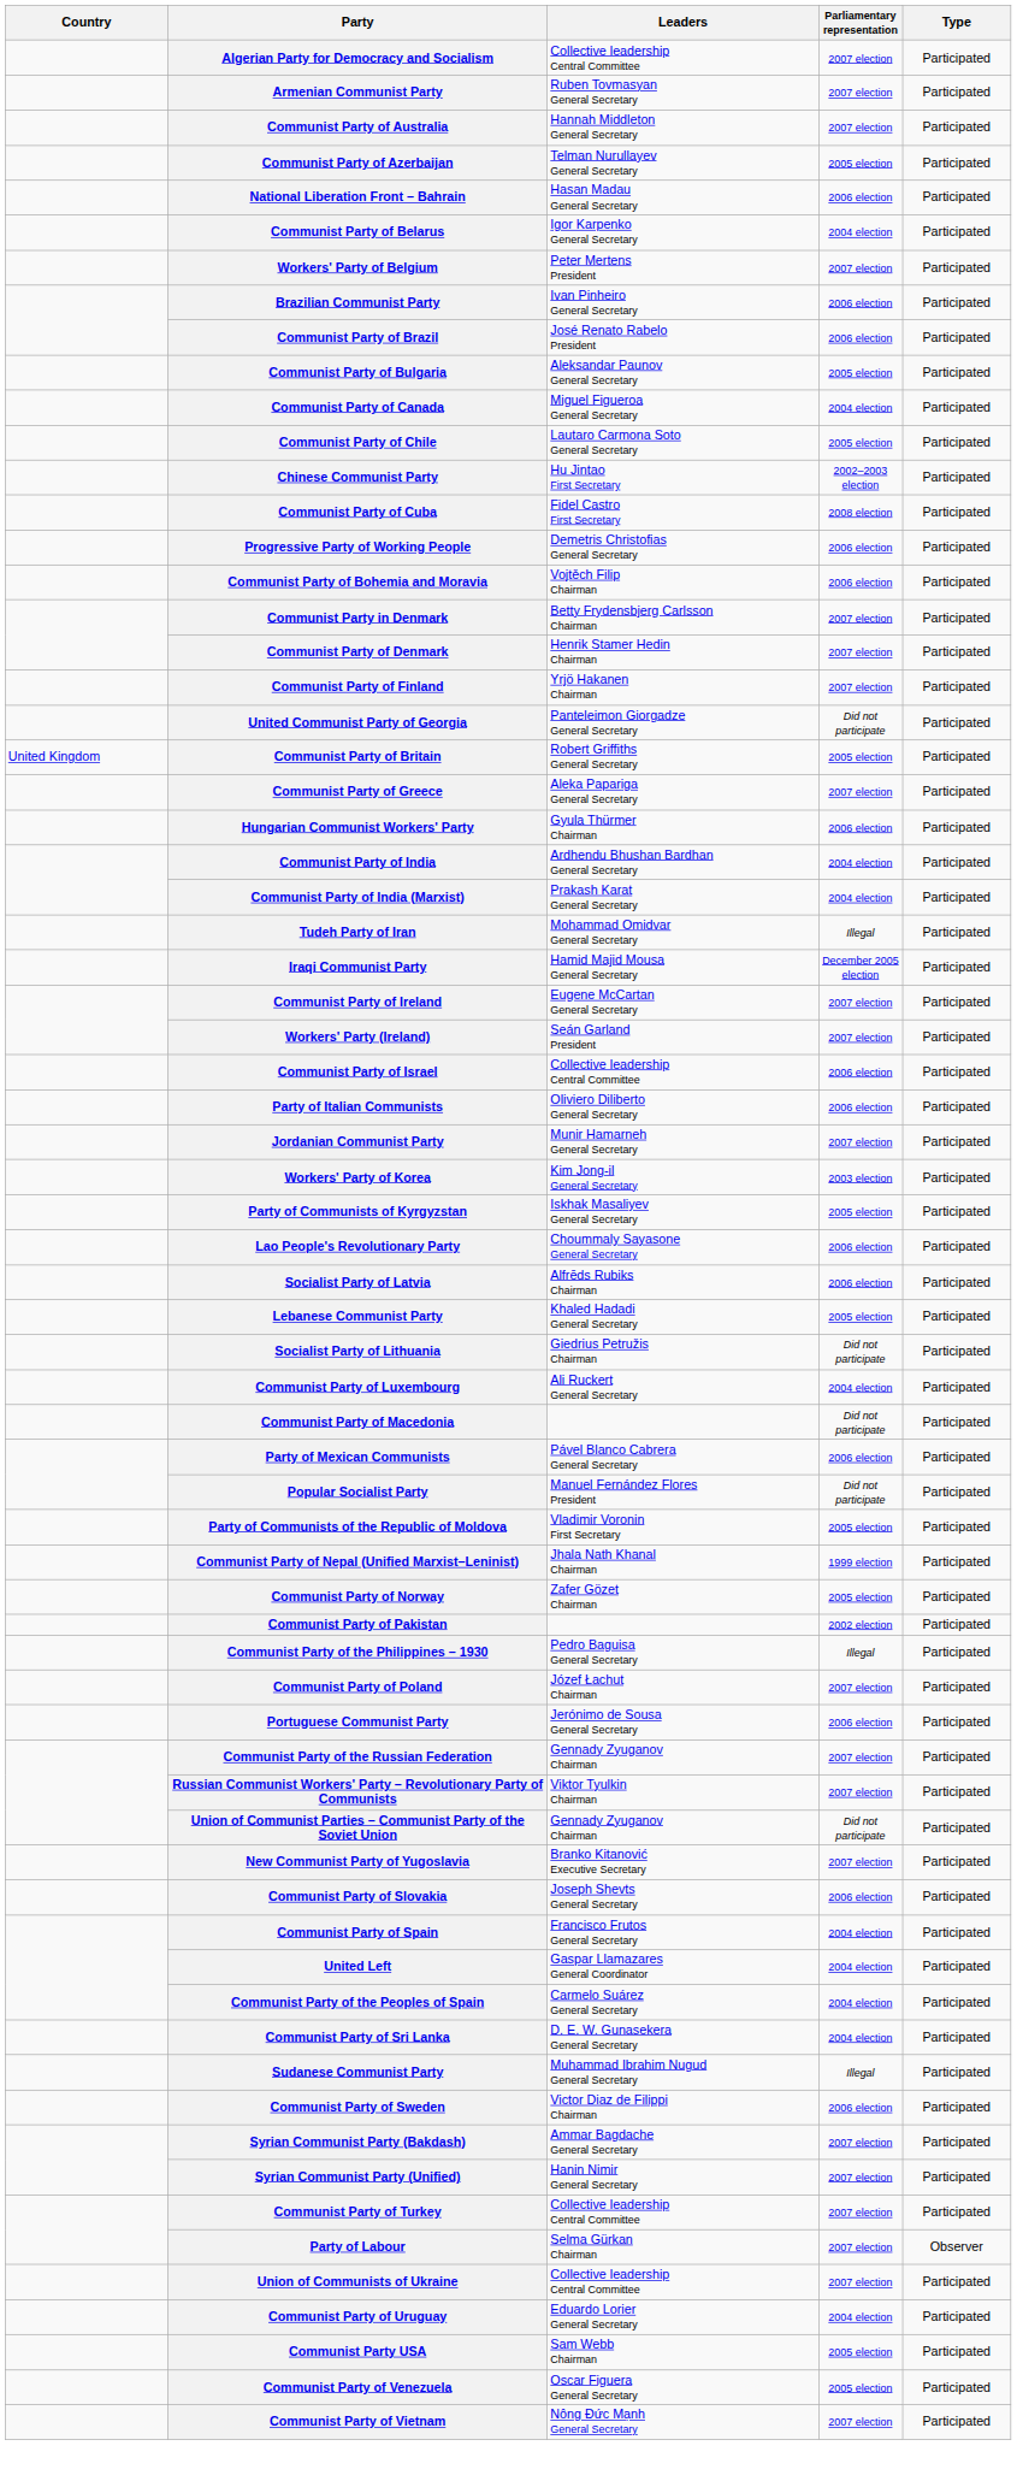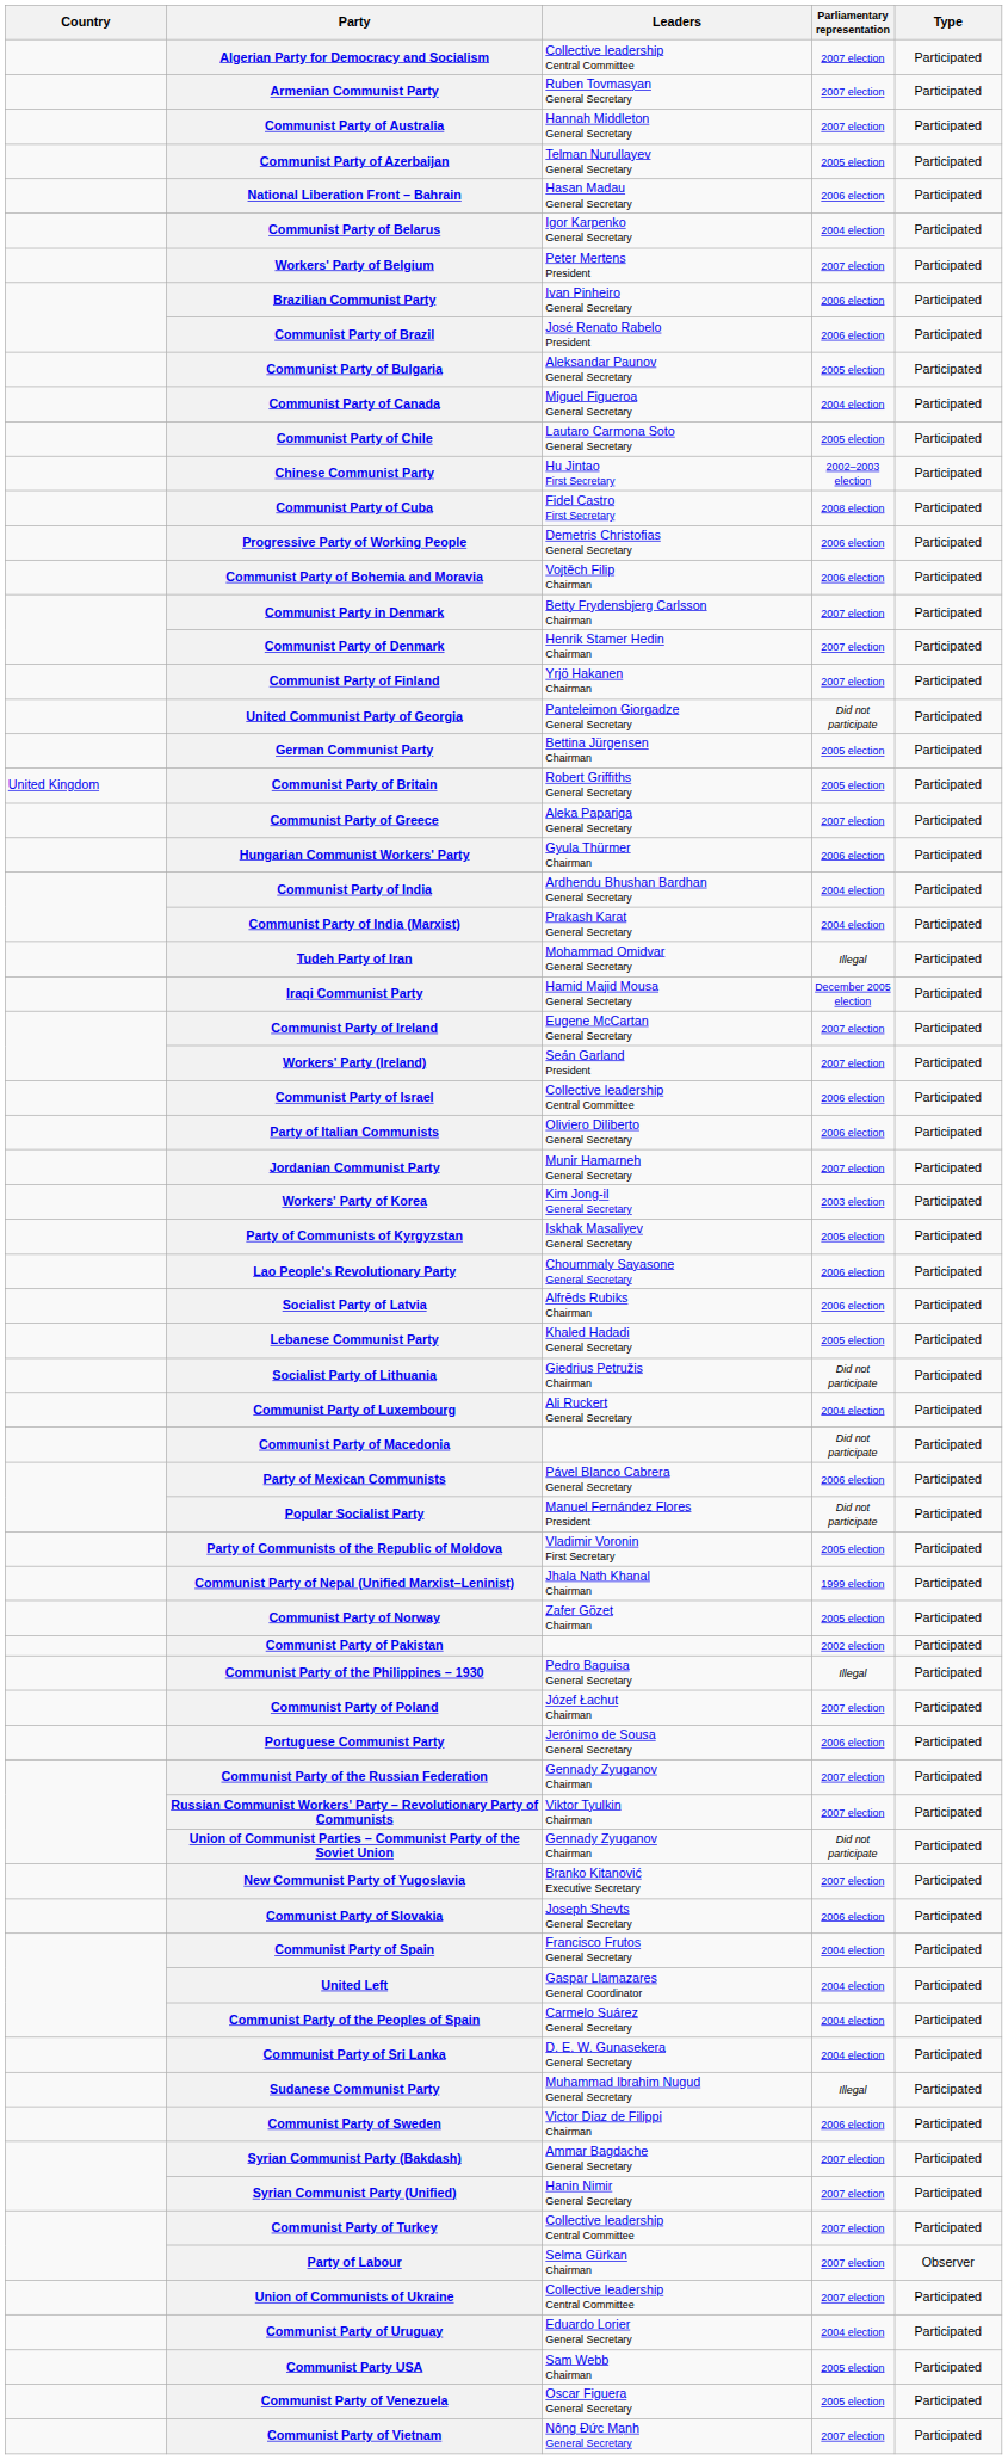 <table class="wikitable mw-collapsible mw-collapsed">
 <tr>
 <th width="15%" scope="col" class=unsortable>Country</th>
 <th width="35%" scope="col">Party</th>
 <th width="25%" scope="col" class=unsortable>Leaders</th>
 <th width="4%" scope="col"><small>Parliamentary<br>representation</small></th>
 <th width="10%" scope="col">Type</th>
 </tr>
 <tr>
 <td></td>
 <th scope="row"><a href='#'>Algerian Party for Democracy and Socialism</a></th>
 <td><a href='#'>Collective leadership</a><br><small>Central Committee</small></td>
 <td align="center"><small></small><small><a href='#'>2007 election</a></small></td>
 <td align="center">Participated</td>
 </tr>
 <tr>
 <td></td>
 <th scope="row"><a href='#'>Armenian Communist Party</a></th>
 <td><a href='#'>Ruben Tovmasyan</a><br><small>General Secretary</small></td>
 <td align="center"><small></small><small><a href='#'>2007 election</a></small></td>
 <td align="center">Participated</td>
 </tr>
 <tr>
 <td></td>
 <th scope="row"><a href='#'>Communist Party of Australia</a></th>
 <td><a href='#'>Hannah Middleton</a><br><small>General Secretary</small></td>
 <td align="center"><small></small><small><a href='#'>2007 election</a></small></td>
 <td align="center">Participated</td>
 </tr>
 <tr>
 <td></td>
 <th scope="row"><a href='#'>Communist Party of Azerbaijan</a></th>
 <td><a href='#'>Telman Nurullayev</a><br><small>General Secretary</small></td>
 <td align="center"><small></small><small><a href='#'>2005 election</a></small></td>
 <td align="center">Participated</td>
 </tr>
 <tr>
 <td></td>
 <th scope="row"><a href='#'>National Liberation Front – Bahrain</a></th>
 <td><a href='#'>Hasan Madau</a><br><small>General Secretary</small></td>
 <td align="center"><small><a href='#'>2006 election</a></small></td>
 <td align="center">Participated</td>
 </tr>
 <tr>
 <td></td>
 <th scope="row"><a href='#'>Communist Party of Belarus</a></th>
 <td><a href='#'>Igor Karpenko</a><br><small>General Secretary</small></td>
 <td align="center"><small><a href='#'>2004 election</a></small></td>
 <td align="center">Participated</td>
 </tr>
 <tr>
 <td></td>
 <th scope="row"><a href='#'>Workers' Party of Belgium</a></th>
 <td><a href='#'>Peter Mertens</a><br><small>President</small></td>
 <td align="center"><small><a href='#'>2007 election</a></small></td>
 <td align="center">Participated</td>
 </tr>
 <tr>
 <td rowspan="2"></td>
 <th scope="row"><a href='#'>Brazilian Communist Party</a></th>
 <td><a href='#'>Ivan Pinheiro</a><br><small>General Secretary</small></td>
 <td align="center"><small><a href='#'>2006 election</a></small></td>
 <td align="center">Participated</td>
 </tr>
 <tr>
 <th scope="row"><a href='#'>Communist Party of Brazil</a></th>
 <td><a href='#'>José Renato Rabelo</a><br><small>President</small></td>
 <td align="center"><small><a href='#'>2006 election</a></small></td>
 <td align="center">Participated</td>
 </tr>
 <tr>
 <td></td>
 <th scope="row"><a href='#'>Communist Party of Bulgaria</a></th>
 <td><a href='#'>Aleksandar Paunov</a><br><small>General Secretary</small></td>
 <td align="center"><small><a href='#'>2005 election</a></small></td>
 <td align="center">Participated</td>
 </tr>
 <tr>
 <td></td>
 <th scope="row"><a href='#'>Communist Party of Canada</a></th>
 <td><a href='#'>Miguel Figueroa</a><br><small>General Secretary</small></td>
 <td align="center"><small><a href='#'>2004 election</a></small></td>
 <td align="center">Participated</td>
 </tr>
 <tr>
 <td></td>
 <th scope="row"><a href='#'>Communist Party of Chile</a></th>
 <td><a href='#'>Lautaro Carmona Soto</a><br><small>General Secretary</small></td>
 <td align="center"><small><a href='#'>2005 election</a></small></td>
 <td align="center">Participated</td>
 </tr>
 <tr>
 <td></td>
 <th scope="row"><a href='#'>Chinese Communist Party</a></th>
 <td><a href='#'>Hu Jintao</a><br><small><a href='#'>First Secretary</a></small></td>
 <td align="center"><small><a href='#'>2002–2003 election</a></small></td>
 <td align="center">Participated</td>
 </tr>
 <tr>
 <td></td>
 <th scope="row"><a href='#'>Communist Party of Cuba</a></th>
 <td><a href='#'>Fidel Castro</a><br><small><a href='#'>First Secretary</a></small></td>
 <td align="center"><small><a href='#'>2008 election</a></small></td>
 <td align="center">Participated</td>
 </tr>
 <tr>
 <td></td>
 <th scope="row"><a href='#'>Progressive Party of Working People</a></th>
 <td><a href='#'>Demetris Christofias</a><br><small>General Secretary</small></td>
 <td align="center"><small><a href='#'>2006 election</a></small></td>
 <td align="center">Participated</td>
 </tr>
 <tr>
 <td></td>
 <th scope="row"><a href='#'>Communist Party of Bohemia and Moravia</a></th>
 <td><a href='#'>Vojtěch Filip</a><br><small>Chairman</small></td>
 <td align="center"><small><a href='#'>2006 election</a></small></td>
 <td align="center">Participated</td>
 </tr>
 <tr>
 <td rowspan="2"></td>
 <th scope="row"><a href='#'>Communist Party in Denmark</a></th>
 <td><a href='#'>Betty Frydensbjerg Carlsson</a><br><small>Chairman</small></td>
 <td align="center"><small><a href='#'>2007 election</a></small></td>
 <td align="center">Participated</td>
 </tr>
 <tr>
 <th scope="row"><a href='#'>Communist Party of Denmark</a></th>
 <td><a href='#'>Henrik Stamer Hedin</a><br><small>Chairman</small></td>
 <td align="center"><small><a href='#'>2007 election</a></small></td>
 <td align="center">Participated</td>
 </tr>
 <tr>
 <td></td>
 <th scope="row"><a href='#'>Communist Party of Finland</a></th>
 <td><a href='#'>Yrjö Hakanen</a><br><small>Chairman</small></td>
 <td align="center"><small><a href='#'>2007 election</a></small></td>
 <td align="center">Participated</td>
 </tr>
 <tr>
 <td></td>
 <th scope="row"><a href='#'>United Communist Party of Georgia</a></th>
 <td><a href='#'>Panteleimon Giorgadze</a><br><small>General Secretary</small></td>
 <td align="center"><small><em>Did not participate</em></small></td>
+<td align="center">Participated</td>
+</tr>
+<tr>
+<td></td>
+<th scope="row"><a href='#'>German Communist Party</a></th>
+<td><a href='#'>Bettina Jürgensen</a><br><small>Chairman</small></td>
+<td align="center"><small><a href='#'>2005 election</a></small></td>
 <td align="center">Participated</td>
 </tr>
 <tr>
 <td><a href='#'>United Kingdom</a></td>
 <th scope="row"><a href='#'>Communist Party of Britain</a></th>
 <td><a href='#'>Robert Griffiths</a><br><small>General Secretary</small></td>
 <td align="center"><small><a href='#'>2005 election</a></small></td>
 <td align="center">Participated</td>
 </tr>
 <tr>
 <td></td>
 <th scope="row"><a href='#'>Communist Party of Greece</a></th>
 <td><a href='#'>Aleka Papariga</a><br><small>General Secretary</small></td>
 <td align="center"><small><a href='#'>2007 election</a></small></td>
 <td align="center">Participated</td>
 </tr>
 <tr>
 <td></td>
 <th scope="row"><a href='#'>Hungarian Communist Workers' Party</a></th>
 <td><a href='#'>Gyula Thürmer</a><br><small>Chairman</small></td>
 <td align="center"><small><a href='#'>2006 election</a></small></td>
 <td align="center">Participated</td>
 </tr>
 <tr>
 <td rowspan="2"></td>
 <th scope="row"><a href='#'>Communist Party of India</a></th>
 <td><a href='#'>Ardhendu Bhushan Bardhan</a><br><small>General Secretary</small></td>
 <td align="center"><small><a href='#'>2004 election</a></small></td>
 <td align="center">Participated</td>
 </tr>
 <tr>
 <th scope="row"><a href='#'>Communist Party of India (Marxist)</a></th>
 <td><a href='#'>Prakash Karat</a><br><small>General Secretary</small></td>
 <td align="center"><small><a href='#'>2004 election</a></small></td>
 <td align="center">Participated</td>
 </tr>
 <tr>
 <td></td>
 <th scope="row"><a href='#'>Tudeh Party of Iran</a></th>
 <td><a href='#'>Mohammad Omidvar</a><br><small>General Secretary</small></td>
 <td align="center"><small><em>Illegal</em></small></td>
 <td align="center">Participated</td>
 </tr>
 <tr>
 <td></td>
 <th scope="row"><a href='#'>Iraqi Communist Party</a></th>
 <td><a href='#'>Hamid Majid Mousa</a><br><small>General Secretary</small></td>
 <td align="center"><small><a href='#'>December 2005 election</a></small></td>
 <td align="center">Participated</td>
 </tr>
 <tr>
 <td rowspan="2"></td>
 <th scope="row"><a href='#'>Communist Party of Ireland</a></th>
 <td><a href='#'>Eugene McCartan</a><br><small>General Secretary</small></td>
 <td align="center"><small><a href='#'>2007 election</a></small></td>
 <td align="center">Participated</td>
 </tr>
 <tr>
 <th scope="row"><a href='#'>Workers' Party (Ireland)</a></th>
 <td><a href='#'>Seán Garland</a><br><small>President</small></td>
 <td align="center"><small><a href='#'>2007 election</a></small></td>
 <td align="center">Participated</td>
 </tr>
 <tr>
 <td></td>
 <th scope="row"><a href='#'>Communist Party of Israel</a></th>
 <td><a href='#'>Collective leadership</a><br><small>Central Committee</small></td>
 <td align="center"><small><a href='#'>2006 election</a></small></td>
 <td align="center">Participated</td>
 </tr>
 <tr>
 <td></td>
 <th scope="row"><a href='#'>Party of Italian Communists</a></th>
 <td><a href='#'>Oliviero Diliberto</a><br><small>General Secretary</small></td>
 <td align="center"><small><a href='#'>2006 election</a></small></td>
 <td align="center">Participated</td>
 </tr>
 <tr>
 <td></td>
 <th scope="row"><a href='#'>Jordanian Communist Party</a></th>
 <td><a href='#'>Munir Hamarneh</a><br><small>General Secretary</small></td>
 <td align="center"><small><a href='#'>2007 election</a></small></td>
 <td align="center">Participated</td>
 </tr>
 <tr>
 <td></td>
 <th scope="row"><a href='#'>Workers' Party of Korea</a></th>
 <td><a href='#'>Kim Jong-il</a><br><small><a href='#'>General Secretary</a></small></td>
 <td align="center"><small><a href='#'>2003 election</a></small></td>
 <td align="center">Participated</td>
 </tr>
 <tr>
 <td></td>
 <th scope="row"><a href='#'>Party of Communists of Kyrgyzstan</a></th>
 <td><a href='#'>Iskhak Masaliyev</a><br><small>General Secretary</small></td>
 <td align="center"><small><a href='#'>2005 election</a></small></td>
 <td align="center">Participated</td>
 </tr>
 <tr>
 <td></td>
 <th scope="row"><a href='#'>Lao People's Revolutionary Party</a></th>
 <td><a href='#'>Choummaly Sayasone</a><br><small><a href='#'>General Secretary</a></small></td>
 <td align="center"><small><a href='#'>2006 election</a></small></td>
 <td align="center">Participated</td>
 </tr>
 <tr>
 <td></td>
 <th scope="row"><a href='#'>Socialist Party of Latvia</a></th>
 <td><a href='#'>Alfrēds Rubiks</a><br><small>Chairman</small></td>
 <td align="center"><small><a href='#'>2006 election</a></small></td>
 <td align="center">Participated</td>
 </tr>
 <tr>
 <td></td>
 <th scope="row"><a href='#'>Lebanese Communist Party</a></th>
 <td><a href='#'>Khaled Hadadi</a><br><small>General Secretary</small></td>
 <td align="center"><small><a href='#'>2005 election</a></small></td>
 <td align="center">Participated</td>
 </tr>
 <tr>
 <td></td>
 <th scope="row"><a href='#'>Socialist Party of Lithuania</a></th>
 <td><a href='#'>Giedrius Petružis</a><br><small>Chairman</small></td>
 <td align="center"><small><em>Did not participate</em></small></td>
 <td align="center">Participated</td>
 </tr>
 <tr>
 <td></td>
 <th scope="row"><a href='#'>Communist Party of Luxembourg</a></th>
 <td><a href='#'>Ali Ruckert</a><br><small>General Secretary</small></td>
 <td align="center"><small><a href='#'>2004 election</a></small></td>
 <td align="center">Participated</td>
 </tr>
 <tr>
 <td></td>
 <th scope="row"><a href='#'>Communist Party of Macedonia</a></th>
 <td></td>
 <td align="center"><small><em>Did not participate</em></small></td>
 <td align="center">Participated</td>
 </tr>
 <tr>
 <td rowspan="2"></td>
 <th scope="row"><a href='#'>Party of Mexican Communists</a></th>
 <td><a href='#'>Pável Blanco Cabrera</a><br><small>General Secretary</small></td>
 <td align="center"><small><a href='#'>2006 election</a></small></td>
 <td align="center">Participated</td>
 </tr>
 <tr>
 <th scope="row"><a href='#'>Popular Socialist Party</a></th>
 <td><a href='#'>Manuel Fernández Flores</a><br><small>President</small></td>
 <td align="center"><small><em>Did not participate</em></small></td>
 <td align="center">Participated</td>
 </tr>
 <tr>
 <td></td>
 <th scope="row"><a href='#'>Party of Communists of the Republic of Moldova</a></th>
 <td><a href='#'>Vladimir Voronin</a><br><small>First Secretary</small></td>
 <td align="center"><small><a href='#'>2005 election</a></small></td>
 <td align="center">Participated</td>
 </tr>
 <tr>
 <td></td>
 <th scope="row"><a href='#'>Communist Party of Nepal (Unified Marxist–Leninist)</a></th>
 <td><a href='#'>Jhala Nath Khanal</a><br><small>Chairman</small></td>
 <td align="center"><small><a href='#'>1999 election</a></small></td>
 <td align="center">Participated</td>
 </tr>
 <tr>
 <td></td>
 <th scope="row"><a href='#'>Communist Party of Norway</a></th>
 <td><a href='#'>Zafer Gözet</a><br><small>Chairman</small></td>
 <td align="center"><small><a href='#'>2005 election</a></small></td>
 <td align="center">Participated</td>
 </tr>
 <tr>
 <td></td>
 <th scope="row"><a href='#'>Communist Party of Pakistan</a></th>
 <td></td>
 <td align="center"><small><a href='#'>2002 election</a></small></td>
 <td align="center">Participated</td>
 </tr>
 <tr>
 <td></td>
 <th scope="row"><a href='#'>Communist Party of the Philippines – 1930</a></th>
 <td><a href='#'>Pedro Baguisa</a><br><small>General Secretary</small></td>
 <td align="center"><small><em>Illegal</em></small></td>
 <td align="center">Participated</td>
 </tr>
 <tr>
 <td></td>
 <th scope="row"><a href='#'>Communist Party of Poland</a></th>
 <td><a href='#'>Józef Łachut</a><br><small>Chairman</small></td>
 <td align="center"><small><a href='#'>2007 election</a></small></td>
 <td align="center">Participated</td>
 </tr>
 <tr>
 <td></td>
 <th scope="row"><a href='#'>Portuguese Communist Party</a></th>
 <td><a href='#'>Jerónimo de Sousa</a><br><small>General Secretary</small></td>
 <td align="center"><small><a href='#'>2006 election</a></small></td>
 <td align="center">Participated</td>
 </tr>
 <tr>
 <td rowspan="3"></td>
 <th scope="row"><a href='#'>Communist Party of the Russian Federation</a></th>
 <td><a href='#'>Gennady Zyuganov</a><br><small>Chairman</small></td>
 <td align="center"><small><a href='#'>2007 election</a></small></td>
 <td align="center">Participated</td>
 </tr>
 <tr>
 <th scope="row"><a href='#'>Russian Communist Workers' Party – Revolutionary Party of Communists</a></th>
 <td><a href='#'>Viktor Tyulkin</a><br><small>Chairman</small></td>
 <td align="center"><small><a href='#'>2007 election</a></small></td>
 <td align="center">Participated</td>
 </tr>
 <tr>
 <th scope="row"><a href='#'>Union of Communist Parties – Communist Party of the Soviet Union</a></th>
 <td><a href='#'>Gennady Zyuganov</a><br><small>Chairman</small></td>
 <td align="center"><small><em>Did not participate</em></small></td>
 <td align="center">Participated</td>
 </tr>
 <tr>
 <td></td>
 <th scope="row"><a href='#'>New Communist Party of Yugoslavia</a></th>
 <td><a href='#'>Branko Kitanović</a><br><small>Executive Secretary</small></td>
 <td align="center"><small><a href='#'>2007 election</a></small></td>
 <td align="center">Participated</td>
 </tr>
 <tr>
 <td></td>
 <th scope="row"><a href='#'>Communist Party of Slovakia</a></th>
 <td><a href='#'>Joseph Shevts</a><br><small>General Secretary</small></td>
 <td align="center"><small><a href='#'>2006 election</a></small></td>
 <td align="center">Participated</td>
 </tr>
 <tr>
 <td rowspan="3"></td>
 <th scope="row"><a href='#'>Communist Party of Spain</a></th>
 <td><a href='#'>Francisco Frutos</a><br><small>General Secretary</small></td>
 <td align="center"><small><a href='#'>2004 election</a></small></td>
 <td align="center">Participated</td>
 </tr>
 <tr>
 <th scope="row"><a href='#'>United Left</a></th>
 <td><a href='#'>Gaspar Llamazares</a><br><small>General Coordinator</small></td>
 <td align="center"><small><a href='#'>2004 election</a></small></td>
 <td align="center">Participated</td>
 </tr>
 <tr>
 <th scope="row"><a href='#'>Communist Party of the Peoples of Spain</a></th>
 <td><a href='#'>Carmelo Suárez</a><br><small>General Secretary</small></td>
 <td align="center"><small><a href='#'>2004 election</a></small></td>
 <td align="center">Participated</td>
 </tr>
 <tr>
 <td></td>
 <th scope="row"><a href='#'>Communist Party of Sri Lanka</a></th>
 <td><a href='#'>D. E. W. Gunasekera</a><br><small>General Secretary</small></td>
 <td align="center"><small><a href='#'>2004 election</a></small></td>
 <td align="center">Participated</td>
 </tr>
 <tr>
 <td></td>
 <th scope="row"><a href='#'>Sudanese Communist Party</a></th>
 <td><a href='#'>Muhammad Ibrahim Nugud</a><br><small>General Secretary</small></td>
 <td align="center"><small><em>Illegal</em></small></td>
 <td align="center">Participated</td>
 </tr>
 <tr>
 <td></td>
 <th scope="row"><a href='#'>Communist Party of Sweden</a></th>
 <td><a href='#'>Victor Diaz de Filippi</a><br><small>Chairman</small></td>
 <td align="center"><small><a href='#'>2006 election</a></small></td>
 <td align="center">Participated</td>
 </tr>
 <tr>
 <td rowspan="2"></td>
 <th scope="row"><a href='#'>Syrian Communist Party (Bakdash)</a></th>
 <td><a href='#'>Ammar Bagdache</a><br><small>General Secretary</small></td>
 <td align="center"><small><a href='#'>2007 election</a></small></td>
 <td align="center">Participated</td>
 </tr>
 <tr>
 <th scope="row"><a href='#'>Syrian Communist Party (Unified)</a></th>
 <td><a href='#'>Hanin Nimir</a><br><small>General Secretary</small></td>
 <td align="center"><small><a href='#'>2007 election</a></small></td>
 <td align="center">Participated</td>
 </tr>
 <tr>
 <td rowspan="2"></td>
 <th scope="row"><a href='#'>Communist Party of Turkey</a></th>
 <td><a href='#'>Collective leadership</a><br><small>Central Committee</small></td>
 <td align="center"><small><a href='#'>2007 election</a></small></td>
 <td align="center">Participated</td>
 </tr>
 <tr>
 <th scope="row"><a href='#'>Party of Labour</a></th>
 <td><a href='#'>Selma Gürkan</a><br><small>Chairman</small></td>
 <td align="center"><small><a href='#'>2007 election</a></small></td>
 <td align="center">Observer</td>
 </tr>
 <tr>
 <td></td>
 <th scope="row"><a href='#'>Union of Communists of Ukraine</a></th>
 <td><a href='#'>Collective leadership</a><br><small>Central Committee</small></td>
 <td align="center"><small><a href='#'>2007 election</a></small></td>
 <td align="center">Participated</td>
 </tr>
 <tr>
 <td></td>
 <th scope="row"><a href='#'>Communist Party of Uruguay</a></th>
 <td><a href='#'>Eduardo Lorier</a><br><small>General Secretary</small></td>
 <td align="center"><small><a href='#'>2004 election</a></small></td>
 <td align="center">Participated</td>
 </tr>
 <tr>
 <td></td>
 <th scope="row"><a href='#'>Communist Party USA</a></th>
 <td><a href='#'>Sam Webb</a><br><small>Chairman</small></td>
 <td align="center"><small><a href='#'>2005 election</a></small></td>
 <td align="center">Participated</td>
 </tr>
 <tr>
 <td></td>
 <th scope="row"><a href='#'>Communist Party of Venezuela</a></th>
 <td><a href='#'>Oscar Figuera</a><br><small>General Secretary</small></td>
 <td align="center"><small><a href='#'>2005 election</a></small></td>
 <td align="center">Participated</td>
 </tr>
 <tr>
 <td></td>
 <th scope="row"><a href='#'>Communist Party of Vietnam</a></th>
 <td><a href='#'>Nông Đức Mạnh</a><br><small><a href='#'>General Secretary</a></small></td>
 <td align="center"><small><a href='#'>2007 election</a></small></td>
 <td align="center">Participated</td>
 </tr>
 </table>
